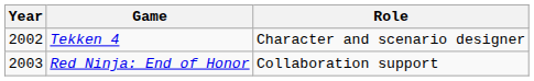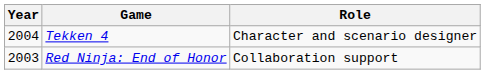 <table class="wikitable">
 <tr>
 <th>Year</th>
 <th>Game</th>
 <th>Role</th>
 </tr>
 <tr>
-<td>2002</td>
+<td>2004</td>
 <td><em><a href='#'>Tekken 4</a></em></td>
 <td>Character and scenario designer</td>
 </tr>
 <tr>
 <td>2003</td>
 <td><em><a href='#'>Red Ninja: End of Honor</a></em></td>
 <td>Collaboration support</td>
 </tr>
 </table>
